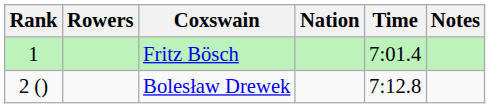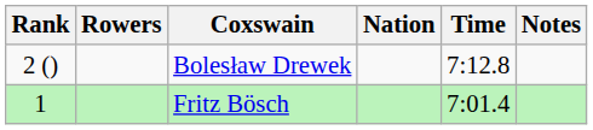 <table class="wikitable sortable" style="text-align:center">
 <tr>
 <th>Rank</th>
 <th>Rowers</th>
 <th>Coxswain</th>
 <th>Nation</th>
 <th>Time</th>
 <th>Notes</th>
 </tr>
+<tr>
+<td>2 ()</td>
+<td align=left></td>
+<td align=left><a href='#'>Bolesław Drewek</a></td>
+<td align=left></td>
+<td>7:12.8</td>
+<td></td>
+</tr>
 <tr bgcolor=bbf3bb>
 <td>1</td>
 <td align=left></td>
 <td align=left><a href='#'>Fritz Bösch</a></td>
 <td align=left></td>
 <td>7:01.4</td>
 <td></td>
 </tr>
-<tr>
-<td>2 ()</td>
-<td align=left></td>
-<td align=left><a href='#'>Bolesław Drewek</a></td>
-<td align=left></td>
-<td>7:12.8</td>
-<td></td>
-</tr>
 </table>
